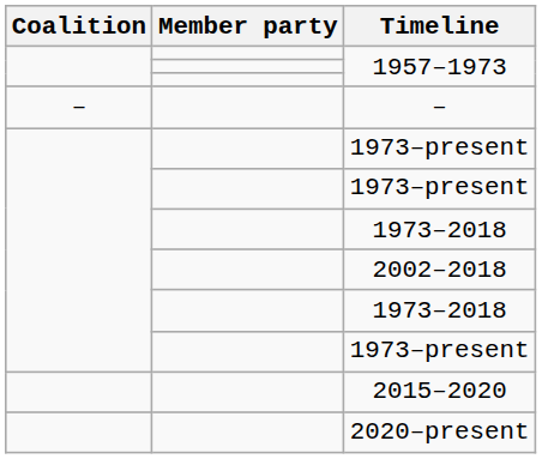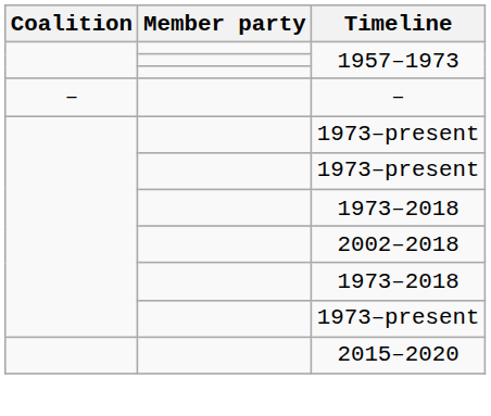 <table class="wikitable">
 <tr>
 <th>Coalition</th>
 <th>Member party</th>
 <th>Timeline</th>
 </tr>
 <tr>
 <td rowspan="3"></td>
 <td></td>
 <td rowspan="3" align=center>1957–1973</td>
 </tr>
 <tr>
 <td></td>
 </tr>
 <tr>
 <td></td>
 </tr>
 <tr>
 <td align=center>–</td>
 <td></td>
 <td align=center>–</td>
 </tr>
 <tr>
 <td rowspan="6"></td>
 <td></td>
 <td align=center>1973–present</td>
 </tr>
 <tr>
 <td></td>
 <td align=center>1973–present</td>
 </tr>
 <tr>
 <td></td>
 <td align=center>1973–2018</td>
 </tr>
 <tr>
 <td></td>
 <td align=center>2002–2018</td>
 </tr>
 <tr>
 <td></td>
 <td align=center>1973–2018</td>
 </tr>
 <tr>
 <td></td>
 <td align=center>1973–present</td>
 </tr>
 <tr>
 <td></td>
 <td></td>
 <td align=center>2015–2020</td>
 </tr>
-<tr>
-<td></td>
-<td></td>
-<td align=center>2020–present</td>
-</tr>
 </table>
